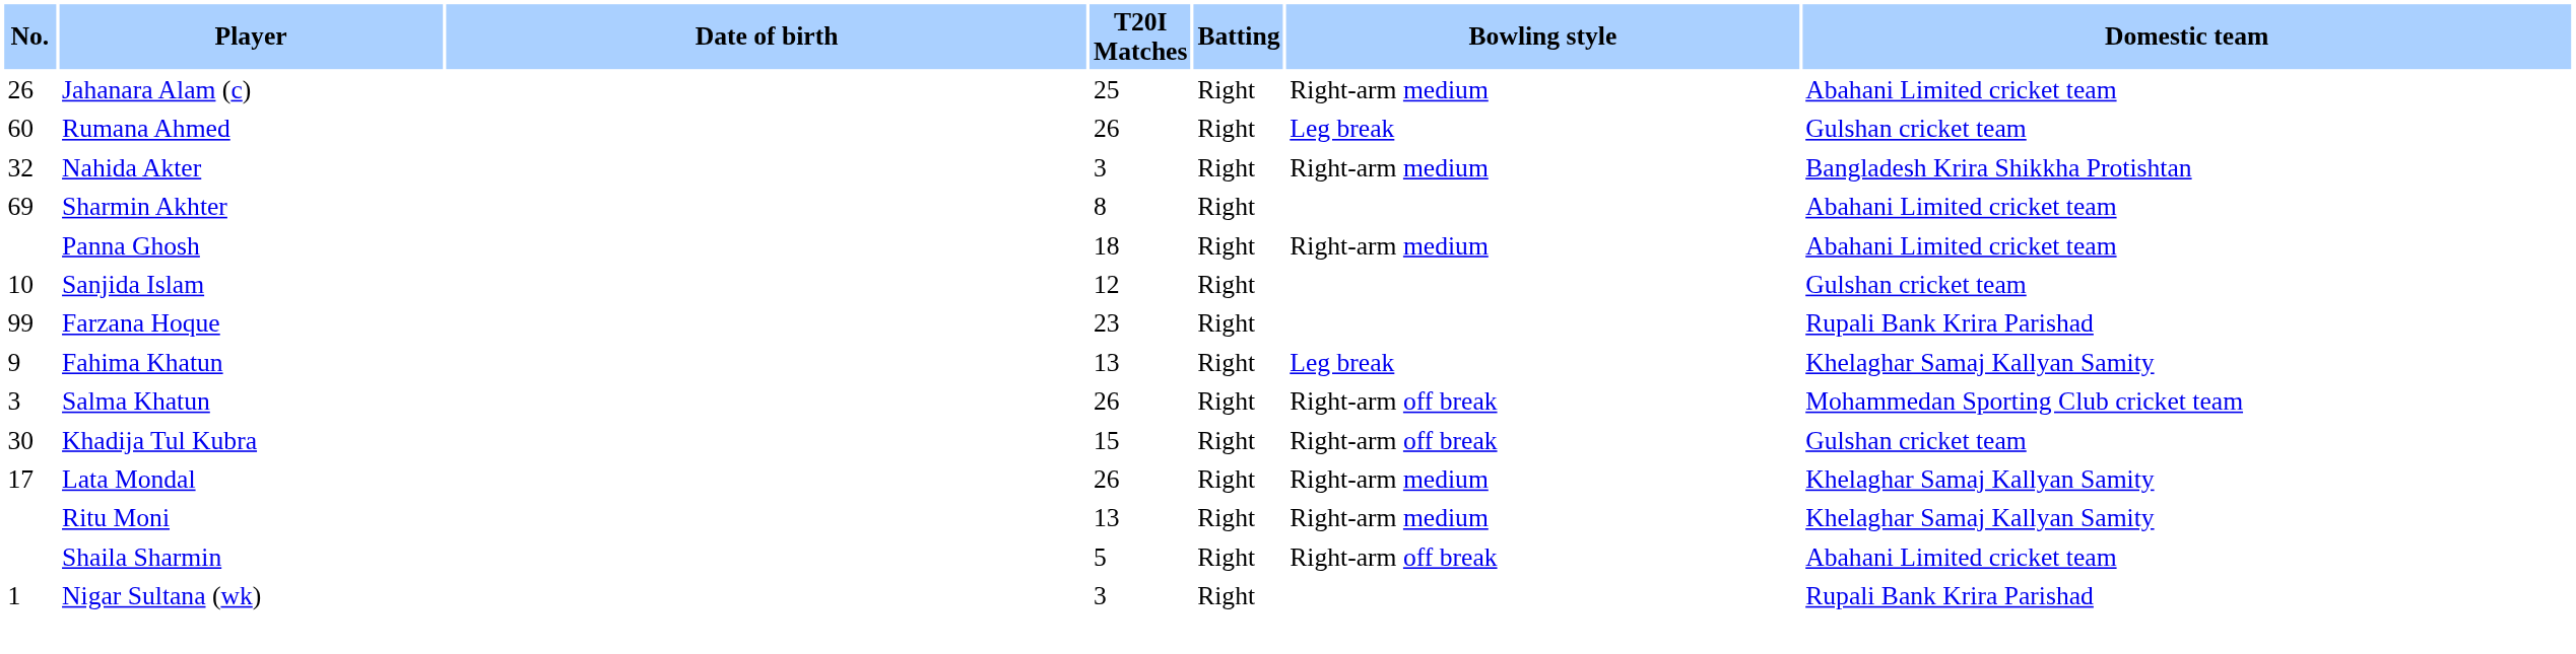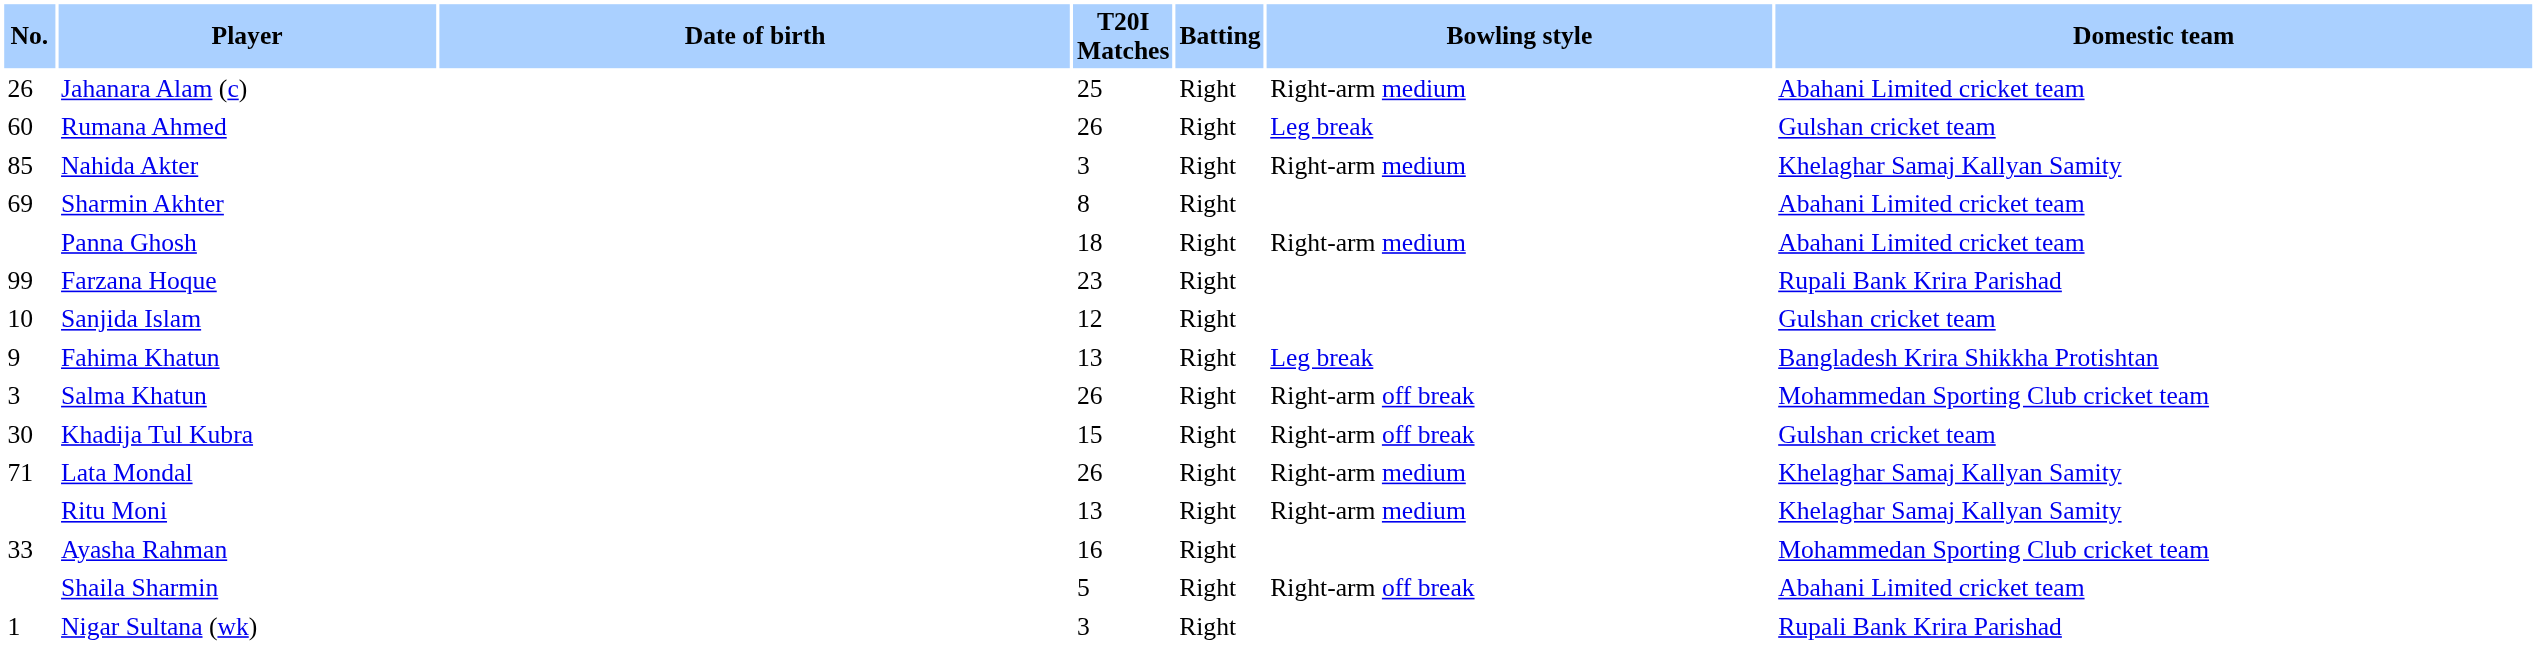 <table class="sortable" style="width:100%;" border="0" cellspacing="2" cellpadding="2">
 <tr style="background:#aad0ff;">
 <th width=2%>No.</th>
 <th width=15%>Player</th>
 <th width=25%>Date of birth</th>
 <th width=2%>T20I Matches</th>
 <th width=3%>Batting</th>
 <th width=20%>Bowling style</th>
 <th width=30%>Domestic team</th>
 </tr>
 <tr>
 <td>26</td>
 <td><a href='#'>Jahanara Alam</a> (<a href='#'>c</a>)</td>
 <td></td>
 <td>25</td>
 <td>Right</td>
 <td>Right-arm <a href='#'>medium</a></td>
 <td> <a href='#'>Abahani Limited cricket team</a></td>
 </tr>
 <tr>
 <td>60</td>
 <td><a href='#'>Rumana Ahmed</a></td>
 <td></td>
 <td>26</td>
 <td>Right</td>
 <td><a href='#'>Leg break</a></td>
 <td> <a href='#'>Gulshan cricket team</a></td>
 </tr>
 <tr>
-<td>32</td>
+<td>85</td>
 <td><a href='#'>Nahida Akter</a></td>
 <td></td>
 <td>3</td>
 <td>Right</td>
 <td>Right-arm <a href='#'>medium</a></td>
-<td> <a href='#'>Bangladesh Krira Shikkha Protishtan</a></td>
+<td> <a href='#'>Khelaghar Samaj Kallyan Samity</a></td>
 </tr>
 <tr>
 <td>69</td>
 <td><a href='#'>Sharmin Akhter</a></td>
 <td></td>
 <td>8</td>
 <td>Right</td>
 <td></td>
 <td> <a href='#'>Abahani Limited cricket team</a></td>
 </tr>
 <tr>
 <td></td>
 <td><a href='#'>Panna Ghosh</a></td>
 <td></td>
 <td>18</td>
 <td>Right</td>
 <td>Right-arm <a href='#'>medium</a></td>
 <td> <a href='#'>Abahani Limited cricket team</a></td>
 </tr>
 <tr>
+<td>99</td>
+<td><a href='#'>Farzana Hoque</a></td>
+<td></td>
+<td>23</td>
+<td>Right</td>
+<td></td>
+<td> <a href='#'>Rupali Bank Krira Parishad</a></td>
+</tr>
+<tr>
 <td>10</td>
 <td><a href='#'>Sanjida Islam</a></td>
 <td></td>
 <td>12</td>
 <td>Right</td>
 <td></td>
 <td> <a href='#'>Gulshan cricket team</a></td>
 </tr>
 <tr>
-<td>99</td>
-<td><a href='#'>Farzana Hoque</a></td>
-<td></td>
-<td>23</td>
-<td>Right</td>
-<td></td>
-<td> <a href='#'>Rupali Bank Krira Parishad</a></td>
-</tr>
-<tr>
 <td>9</td>
 <td><a href='#'>Fahima Khatun</a></td>
 <td></td>
 <td>13</td>
 <td>Right</td>
 <td><a href='#'>Leg break</a></td>
-<td> <a href='#'>Khelaghar Samaj Kallyan Samity</a></td>
+<td> <a href='#'>Bangladesh Krira Shikkha Protishtan</a></td>
 </tr>
 <tr>
 <td>3</td>
 <td><a href='#'>Salma Khatun</a></td>
 <td></td>
 <td>26</td>
 <td>Right</td>
 <td>Right-arm <a href='#'>off break</a></td>
 <td> <a href='#'>Mohammedan Sporting Club cricket team</a></td>
 </tr>
 <tr>
 <td>30</td>
 <td><a href='#'>Khadija Tul Kubra</a></td>
 <td></td>
 <td>15</td>
 <td>Right</td>
 <td>Right-arm <a href='#'>off break</a></td>
 <td> <a href='#'>Gulshan cricket team</a></td>
 </tr>
 <tr>
-<td>17</td>
+<td>71</td>
 <td><a href='#'>Lata Mondal</a></td>
 <td></td>
 <td>26</td>
 <td>Right</td>
 <td>Right-arm <a href='#'>medium</a></td>
 <td> <a href='#'>Khelaghar Samaj Kallyan Samity</a></td>
 </tr>
 <tr>
 <td></td>
 <td><a href='#'>Ritu Moni</a></td>
 <td></td>
 <td>13</td>
 <td>Right</td>
 <td>Right-arm <a href='#'>medium</a></td>
 <td> <a href='#'>Khelaghar Samaj Kallyan Samity</a></td>
+</tr>
+<tr>
+<td>33</td>
+<td><a href='#'>Ayasha Rahman</a></td>
+<td></td>
+<td>16</td>
+<td>Right</td>
+<td></td>
+<td> <a href='#'>Mohammedan Sporting Club cricket team</a></td>
 </tr>
 <tr>
 <td></td>
 <td><a href='#'>Shaila Sharmin</a></td>
 <td></td>
 <td>5</td>
 <td>Right</td>
 <td>Right-arm <a href='#'>off break</a></td>
 <td> <a href='#'>Abahani Limited cricket team</a></td>
 </tr>
 <tr>
 <td>1</td>
 <td><a href='#'>Nigar Sultana</a> (<a href='#'>wk</a>)</td>
 <td></td>
 <td>3</td>
 <td>Right</td>
 <td></td>
 <td> <a href='#'>Rupali Bank Krira Parishad</a></td>
 </tr>
 </table>
